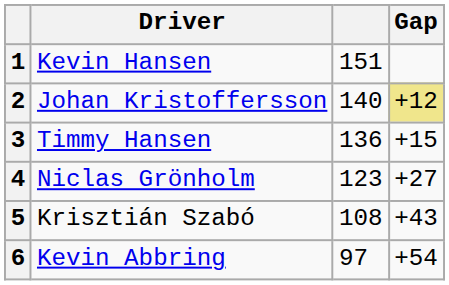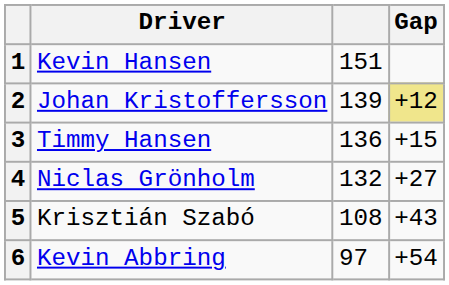 <table class="wikitable" style="font-size: 95%;">
 <tr>
 <th></th>
 <th>Driver</th>
 <th></th>
 <th>Gap</th>
 </tr>
 <tr>
 <th>1</th>
 <td> <a href='#'>Kevin Hansen</a></td>
 <td>151</td>
 <td></td>
 </tr>
 <tr>
 <th>2</th>
 <td> <a href='#'>Johan Kristoffersson</a></td>
-<td>140</td>
+<td>139</td>
 <td align="right" style="background: khaki;">+12</td>
 </tr>
 <tr>
 <th>3</th>
 <td> <a href='#'>Timmy Hansen</a></td>
 <td>136</td>
 <td align="right">+15</td>
 </tr>
 <tr>
 <th>4</th>
 <td> <a href='#'>Niclas Grönholm</a></td>
-<td>123</td>
+<td>132</td>
 <td align="right">+27</td>
 </tr>
 <tr>
 <th>5</th>
 <td> Krisztián Szabó</td>
 <td>108</td>
 <td align="right">+43</td>
 </tr>
 <tr>
 <th>6</th>
 <td> <a href='#'>Kevin Abbring</a></td>
 <td>97</td>
 <td align="right">+54</td>
 </tr>
 </table>
